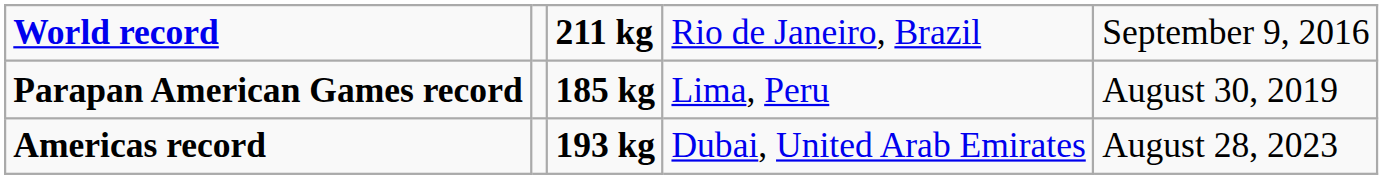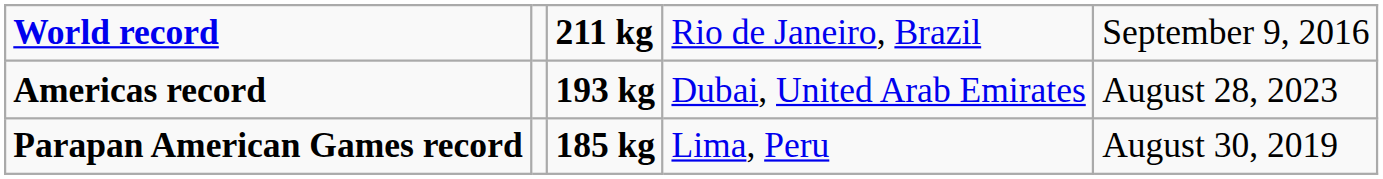 <table class="wikitable">
 <tr>
 <td><strong><a href='#'>World record</a></strong></td>
 <td></td>
 <td><strong>211 kg</strong></td>
 <td><a href='#'>Rio de Janeiro</a>, <a href='#'>Brazil</a></td>
 <td>September 9, 2016</td>
 </tr>
 <tr>
+<td><strong>Americas record</strong></td>
+<td></td>
+<td><strong>193 kg</strong></td>
+<td><a href='#'>Dubai</a>, <a href='#'>United Arab Emirates</a></td>
+<td>August 28, 2023</td>
+</tr>
+<tr>
 <td><strong>Parapan American Games record</strong></td>
 <td></td>
 <td><strong>185 kg</strong></td>
 <td><a href='#'>Lima</a>, <a href='#'>Peru</a></td>
 <td>August 30, 2019</td>
 </tr>
-<tr>
-<td><strong>Americas record</strong></td>
-<td></td>
-<td><strong>193 kg</strong></td>
-<td><a href='#'>Dubai</a>, <a href='#'>United Arab Emirates</a></td>
-<td>August 28, 2023</td>
-</tr>
 </table>
